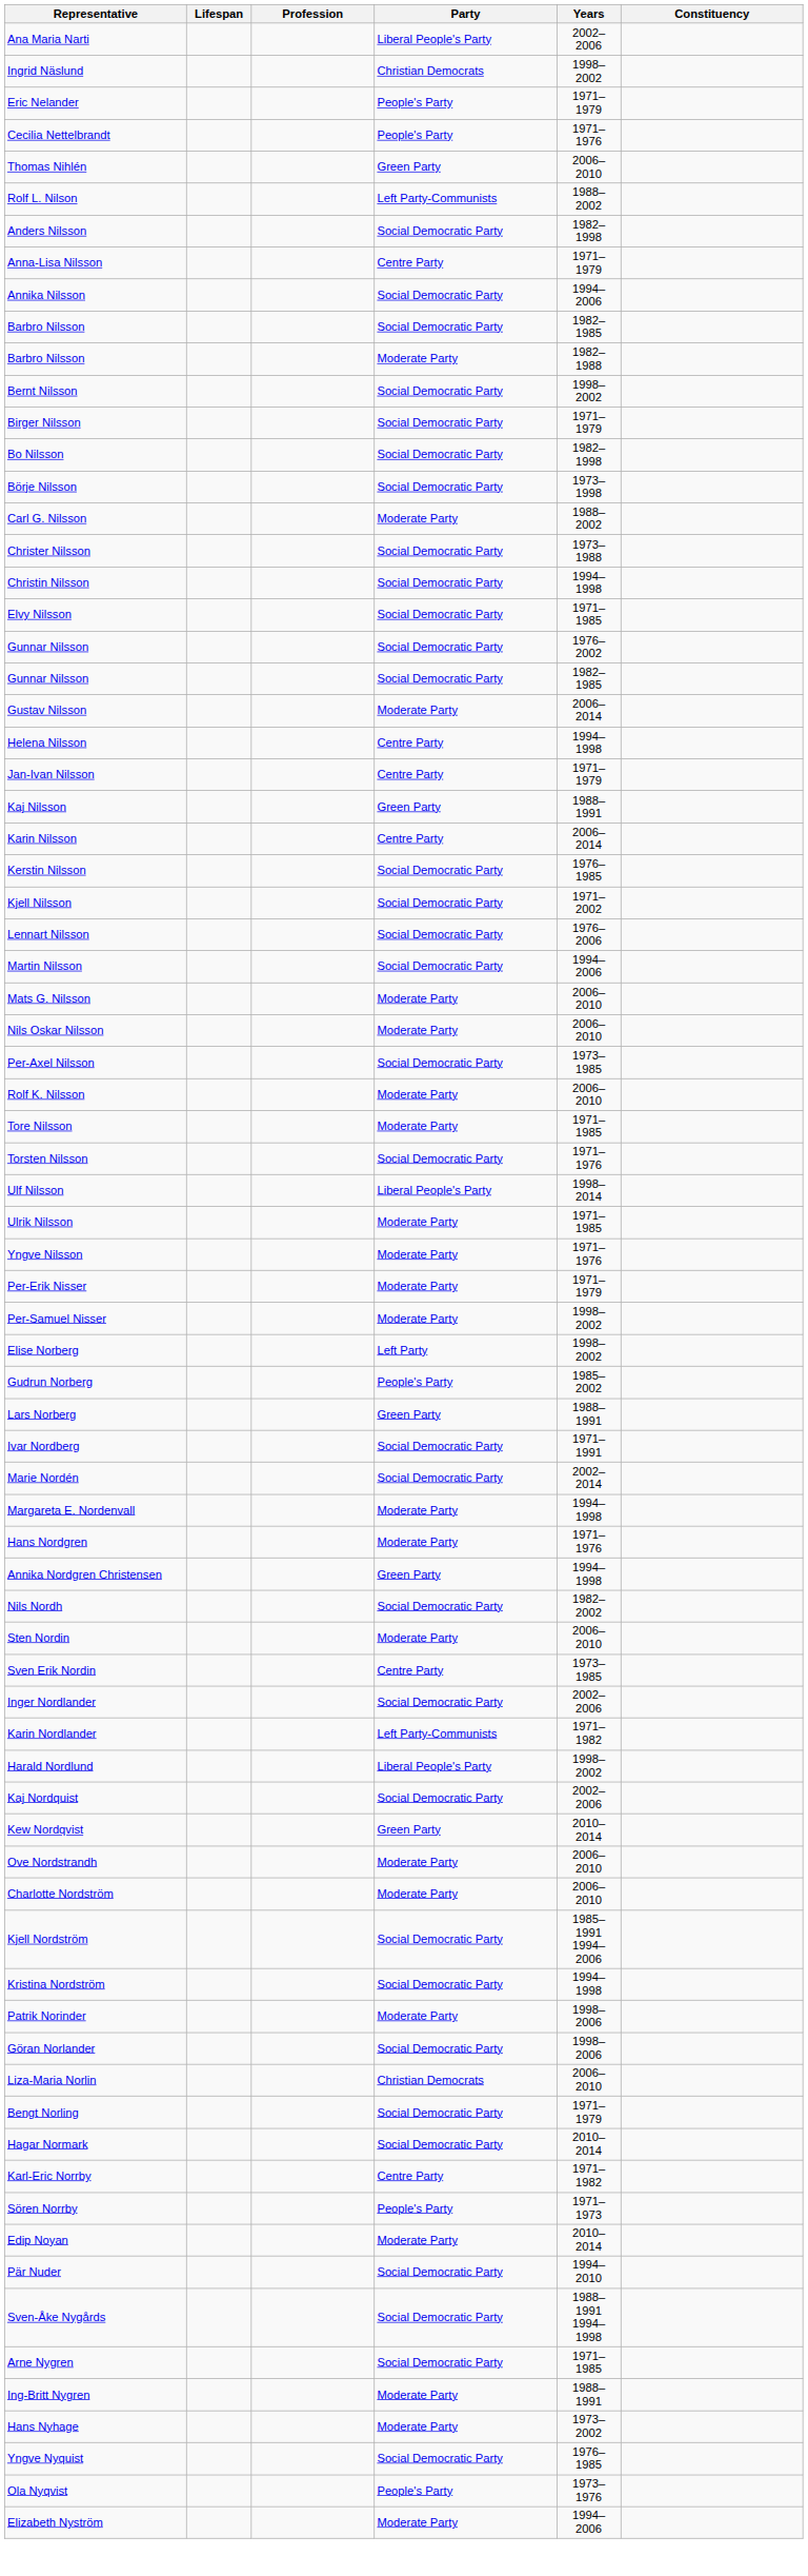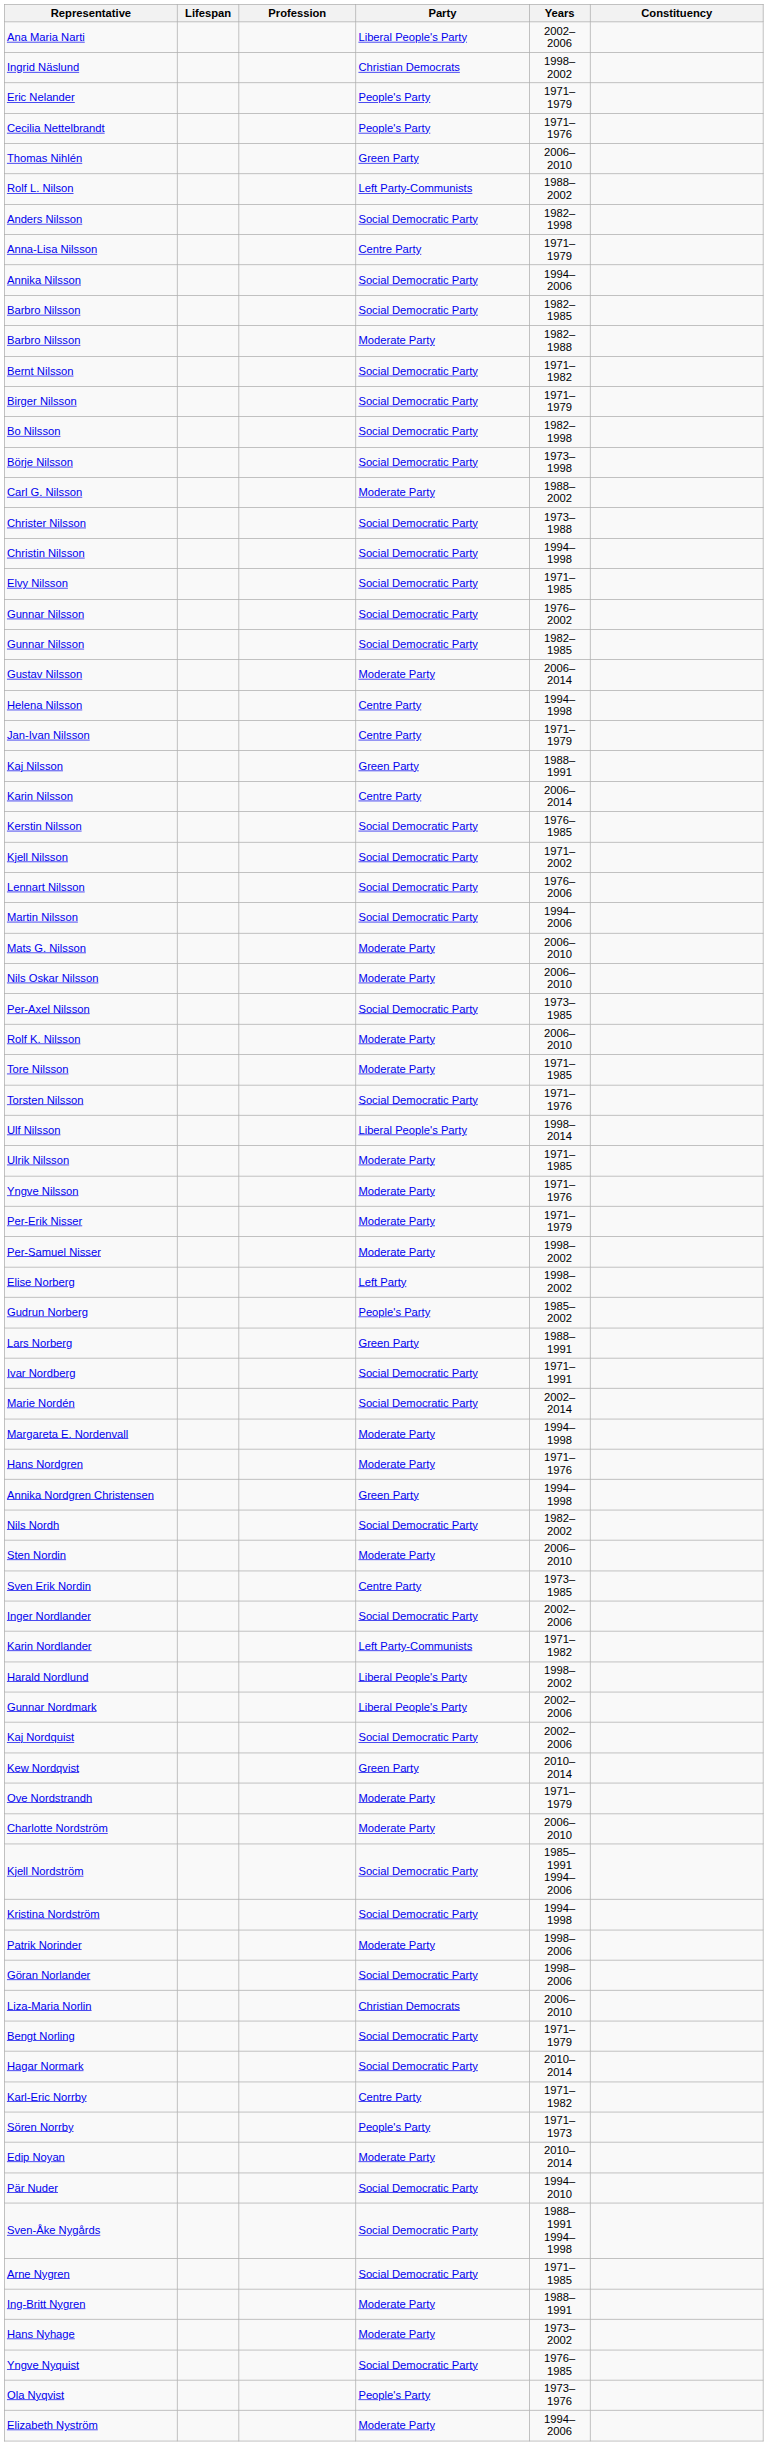 <table class="wikitable">
 <tr>
 <th style="width:15em">Representative</th>
 <th style="width:5em">Lifespan</th>
 <th style="width:10em">Profession</th>
 <th style="width:15em">Party</th>
 <th style="width:5em">Years</th>
 <th style="width:15em">Constituency</th>
 </tr>
 <tr>
 <td><a href='#'>Ana Maria Narti</a></td>
 <td align=center></td>
 <td></td>
 <td> <a href='#'>Liberal People's Party</a></td>
 <td align=center>2002–2006</td>
 <td></td>
 </tr>
 <tr>
 <td><a href='#'>Ingrid Näslund</a></td>
 <td align=center></td>
 <td></td>
 <td> <a href='#'>Christian Democrats</a></td>
 <td align=center>1998–2002</td>
 <td></td>
 </tr>
 <tr>
 <td><a href='#'>Eric Nelander</a></td>
 <td align=center></td>
 <td></td>
 <td> <a href='#'>People's Party</a></td>
 <td align=center>1971–1979</td>
 <td></td>
 </tr>
 <tr>
 <td><a href='#'>Cecilia Nettelbrandt</a></td>
 <td align=center></td>
 <td></td>
 <td> <a href='#'>People's Party</a></td>
 <td align=center>1971–1976</td>
 <td></td>
 </tr>
 <tr>
 <td><a href='#'>Thomas Nihlén</a></td>
 <td align=center></td>
 <td></td>
 <td> <a href='#'>Green Party</a></td>
 <td align=center>2006–2010</td>
 <td></td>
 </tr>
 <tr>
 <td><a href='#'>Rolf L. Nilson</a></td>
 <td align=center></td>
 <td></td>
 <td> <a href='#'>Left Party-Communists</a></td>
 <td align=center>1988–2002</td>
 <td></td>
 </tr>
 <tr>
 <td><a href='#'>Anders Nilsson</a></td>
 <td align=center></td>
 <td></td>
 <td> <a href='#'>Social Democratic Party</a></td>
 <td align=center>1982–1998</td>
 <td></td>
 </tr>
 <tr>
 <td><a href='#'>Anna-Lisa Nilsson</a></td>
 <td align=center></td>
 <td></td>
 <td> <a href='#'>Centre Party</a></td>
 <td align=center>1971–1979</td>
 <td></td>
 </tr>
 <tr>
 <td><a href='#'>Annika Nilsson</a></td>
 <td align=center></td>
 <td></td>
 <td> <a href='#'>Social Democratic Party</a></td>
 <td align=center>1994–2006</td>
 <td></td>
 </tr>
 <tr>
 <td><a href='#'>Barbro Nilsson</a></td>
 <td align=center></td>
 <td></td>
 <td> <a href='#'>Social Democratic Party</a></td>
 <td align=center>1982–1985</td>
 <td></td>
 </tr>
 <tr>
 <td><a href='#'>Barbro Nilsson</a></td>
 <td align=center></td>
 <td></td>
 <td> <a href='#'>Moderate Party</a></td>
 <td align=center>1982–1988</td>
 <td></td>
 </tr>
 <tr>
 <td><a href='#'>Bernt Nilsson</a></td>
 <td align=center></td>
 <td></td>
 <td> <a href='#'>Social Democratic Party</a></td>
-<td align=center>1998–2002</td>
+<td align=center>1971–1982</td>
 <td></td>
 </tr>
 <tr>
 <td><a href='#'>Birger Nilsson</a></td>
 <td align=center></td>
 <td></td>
 <td> <a href='#'>Social Democratic Party</a></td>
 <td align=center>1971–1979</td>
 <td></td>
 </tr>
 <tr>
 <td><a href='#'>Bo Nilsson</a></td>
 <td align=center></td>
 <td></td>
 <td> <a href='#'>Social Democratic Party</a></td>
 <td align=center>1982–1998</td>
 <td></td>
 </tr>
 <tr>
 <td><a href='#'>Börje Nilsson</a></td>
 <td align=center></td>
 <td></td>
 <td> <a href='#'>Social Democratic Party</a></td>
 <td align=center>1973–1998</td>
 <td></td>
 </tr>
 <tr>
 <td><a href='#'>Carl G. Nilsson</a></td>
 <td align=center></td>
 <td></td>
 <td> <a href='#'>Moderate Party</a></td>
 <td align=center>1988–2002</td>
 <td></td>
 </tr>
 <tr>
 <td><a href='#'>Christer Nilsson</a></td>
 <td align=center></td>
 <td></td>
 <td> <a href='#'>Social Democratic Party</a></td>
 <td align=center>1973–1988</td>
 <td></td>
 </tr>
 <tr>
 <td><a href='#'>Christin Nilsson</a></td>
 <td align=center></td>
 <td></td>
 <td> <a href='#'>Social Democratic Party</a></td>
 <td align=center>1994–1998</td>
 <td></td>
 </tr>
 <tr>
 <td><a href='#'>Elvy Nilsson</a></td>
 <td align=center></td>
 <td></td>
 <td> <a href='#'>Social Democratic Party</a></td>
 <td align=center>1971–1985</td>
 <td></td>
 </tr>
 <tr>
 <td><a href='#'>Gunnar Nilsson</a></td>
 <td align=center></td>
 <td></td>
 <td> <a href='#'>Social Democratic Party</a></td>
 <td align=center>1976–2002</td>
 <td></td>
 </tr>
 <tr>
 <td><a href='#'>Gunnar Nilsson</a></td>
 <td align=center></td>
 <td></td>
 <td> <a href='#'>Social Democratic Party</a></td>
 <td align=center>1982–1985</td>
 <td></td>
 </tr>
 <tr>
 <td><a href='#'>Gustav Nilsson</a></td>
 <td align=center></td>
 <td></td>
 <td> <a href='#'>Moderate Party</a></td>
 <td align=center>2006–2014</td>
 <td></td>
 </tr>
 <tr>
 <td><a href='#'>Helena Nilsson</a></td>
 <td align=center></td>
 <td></td>
 <td> <a href='#'>Centre Party</a></td>
 <td align=center>1994–1998</td>
 <td></td>
 </tr>
 <tr>
 <td><a href='#'>Jan-Ivan Nilsson</a></td>
 <td align=center></td>
 <td></td>
 <td> <a href='#'>Centre Party</a></td>
 <td align=center>1971–1979</td>
 <td></td>
 </tr>
 <tr>
 <td><a href='#'>Kaj Nilsson</a></td>
 <td align=center></td>
 <td></td>
 <td> <a href='#'>Green Party</a></td>
 <td align=center>1988–1991</td>
 <td></td>
 </tr>
 <tr>
 <td><a href='#'>Karin Nilsson</a></td>
 <td align=center></td>
 <td></td>
 <td> <a href='#'>Centre Party</a></td>
 <td align=center>2006–2014</td>
 <td></td>
 </tr>
 <tr>
 <td><a href='#'>Kerstin Nilsson</a></td>
 <td align=center></td>
 <td></td>
 <td> <a href='#'>Social Democratic Party</a></td>
 <td align=center>1976–1985</td>
 <td></td>
 </tr>
 <tr>
 <td><a href='#'>Kjell Nilsson</a></td>
 <td align=center></td>
 <td></td>
 <td> <a href='#'>Social Democratic Party</a></td>
 <td align=center>1971–2002</td>
 <td></td>
 </tr>
 <tr>
 <td><a href='#'>Lennart Nilsson</a></td>
 <td align=center></td>
 <td></td>
 <td> <a href='#'>Social Democratic Party</a></td>
 <td align=center>1976–2006</td>
 <td></td>
 </tr>
 <tr>
 <td><a href='#'>Martin Nilsson</a></td>
 <td align=center></td>
 <td></td>
 <td> <a href='#'>Social Democratic Party</a></td>
 <td align=center>1994–2006</td>
 <td></td>
 </tr>
 <tr>
 <td><a href='#'>Mats G. Nilsson</a></td>
 <td align=center></td>
 <td></td>
 <td> <a href='#'>Moderate Party</a></td>
 <td align=center>2006–2010</td>
 <td></td>
 </tr>
 <tr>
 <td><a href='#'>Nils Oskar Nilsson</a></td>
 <td align=center></td>
 <td></td>
 <td> <a href='#'>Moderate Party</a></td>
 <td align=center>2006–2010</td>
 <td></td>
 </tr>
 <tr>
 <td><a href='#'>Per-Axel Nilsson</a></td>
 <td align=center></td>
 <td></td>
 <td> <a href='#'>Social Democratic Party</a></td>
 <td align=center>1973–1985</td>
 <td></td>
 </tr>
 <tr>
 <td><a href='#'>Rolf K. Nilsson</a></td>
 <td align=center></td>
 <td></td>
 <td> <a href='#'>Moderate Party</a></td>
 <td align=center>2006–2010</td>
 <td></td>
 </tr>
 <tr>
 <td><a href='#'>Tore Nilsson</a></td>
 <td align=center></td>
 <td></td>
 <td> <a href='#'>Moderate Party</a></td>
 <td align=center>1971–1985</td>
 <td></td>
 </tr>
 <tr>
 <td><a href='#'>Torsten Nilsson</a></td>
 <td align=center></td>
 <td></td>
 <td> <a href='#'>Social Democratic Party</a></td>
 <td align=center>1971–1976</td>
 <td></td>
 </tr>
 <tr>
 <td><a href='#'>Ulf Nilsson</a></td>
 <td align=center></td>
 <td></td>
 <td> <a href='#'>Liberal People's Party</a></td>
 <td align=center>1998–2014</td>
 <td></td>
 </tr>
 <tr>
 <td><a href='#'>Ulrik Nilsson</a></td>
 <td align=center></td>
 <td></td>
 <td> <a href='#'>Moderate Party</a></td>
 <td align=center>1971–1985</td>
 <td></td>
 </tr>
 <tr>
 <td><a href='#'>Yngve Nilsson</a></td>
 <td align=center></td>
 <td></td>
 <td> <a href='#'>Moderate Party</a></td>
 <td align=center>1971–1976</td>
 <td></td>
 </tr>
 <tr>
 <td><a href='#'>Per-Erik Nisser</a></td>
 <td align=center></td>
 <td></td>
 <td> <a href='#'>Moderate Party</a></td>
 <td align=center>1971–1979</td>
 <td></td>
 </tr>
 <tr>
 <td><a href='#'>Per-Samuel Nisser</a></td>
 <td align=center></td>
 <td></td>
 <td> <a href='#'>Moderate Party</a></td>
 <td align=center>1998–2002</td>
 <td></td>
 </tr>
 <tr>
 <td><a href='#'>Elise Norberg</a></td>
 <td align=center></td>
 <td></td>
 <td> <a href='#'>Left Party</a></td>
 <td align=center>1998–2002</td>
 <td></td>
 </tr>
 <tr>
 <td><a href='#'>Gudrun Norberg</a></td>
 <td align=center></td>
 <td></td>
 <td> <a href='#'>People's Party</a></td>
 <td align=center>1985–2002</td>
 <td></td>
 </tr>
 <tr>
 <td><a href='#'>Lars Norberg</a></td>
 <td align=center></td>
 <td></td>
 <td> <a href='#'>Green Party</a></td>
 <td align=center>1988–1991</td>
 <td></td>
 </tr>
 <tr>
 <td><a href='#'>Ivar Nordberg</a></td>
 <td align=center></td>
 <td></td>
 <td> <a href='#'>Social Democratic Party</a></td>
 <td align=center>1971–1991</td>
 <td></td>
 </tr>
 <tr>
 <td><a href='#'>Marie Nordén</a></td>
 <td align=center></td>
 <td></td>
 <td> <a href='#'>Social Democratic Party</a></td>
 <td align=center>2002–2014</td>
 <td></td>
 </tr>
 <tr>
 <td><a href='#'>Margareta E. Nordenvall</a></td>
 <td align=center></td>
 <td></td>
 <td> <a href='#'>Moderate Party</a></td>
 <td align=center>1994–1998</td>
 <td></td>
 </tr>
 <tr>
 <td><a href='#'>Hans Nordgren</a></td>
 <td align=center></td>
 <td></td>
 <td> <a href='#'>Moderate Party</a></td>
 <td align=center>1971–1976</td>
 <td></td>
 </tr>
 <tr>
 <td><a href='#'>Annika Nordgren Christensen</a></td>
 <td align=center></td>
 <td></td>
 <td> <a href='#'>Green Party</a></td>
 <td align=center>1994–1998</td>
 <td></td>
 </tr>
 <tr>
 <td><a href='#'>Nils Nordh</a></td>
 <td align=center></td>
 <td></td>
 <td> <a href='#'>Social Democratic Party</a></td>
 <td align=center>1982–2002</td>
 <td></td>
 </tr>
 <tr>
 <td><a href='#'>Sten Nordin</a></td>
 <td align=center></td>
 <td></td>
 <td> <a href='#'>Moderate Party</a></td>
 <td align=center>2006–2010</td>
 <td></td>
 </tr>
 <tr>
 <td><a href='#'>Sven Erik Nordin</a></td>
 <td align=center></td>
 <td></td>
 <td> <a href='#'>Centre Party</a></td>
 <td align=center>1973–1985</td>
 <td></td>
 </tr>
 <tr>
 <td><a href='#'>Inger Nordlander</a></td>
 <td align=center></td>
 <td></td>
 <td> <a href='#'>Social Democratic Party</a></td>
 <td align=center>2002–2006</td>
 <td></td>
 </tr>
 <tr>
 <td><a href='#'>Karin Nordlander</a></td>
 <td align=center></td>
 <td></td>
 <td> <a href='#'>Left Party-Communists</a></td>
 <td align=center>1971–1982</td>
 <td></td>
 </tr>
 <tr>
 <td><a href='#'>Harald Nordlund</a></td>
 <td align=center></td>
 <td></td>
 <td> <a href='#'>Liberal People's Party</a></td>
 <td align=center>1998–2002</td>
 <td></td>
 </tr>
 <tr>
+<td><a href='#'>Gunnar Nordmark</a></td>
+<td align=center></td>
+<td></td>
+<td> <a href='#'>Liberal People's Party</a></td>
+<td align=center>2002–2006</td>
+<td></td>
+</tr>
+<tr>
 <td><a href='#'>Kaj Nordquist</a></td>
 <td align=center></td>
 <td></td>
 <td> <a href='#'>Social Democratic Party</a></td>
 <td align=center>2002–2006</td>
 <td></td>
 </tr>
 <tr>
 <td><a href='#'>Kew Nordqvist</a></td>
 <td align=center></td>
 <td></td>
 <td> <a href='#'>Green Party</a></td>
 <td align=center>2010–2014</td>
 <td></td>
 </tr>
 <tr>
 <td><a href='#'>Ove Nordstrandh</a></td>
 <td align=center></td>
 <td></td>
 <td> <a href='#'>Moderate Party</a></td>
-<td align=center>2006–2010</td>
+<td align=center>1971–1979</td>
 <td></td>
 </tr>
 <tr>
 <td><a href='#'>Charlotte Nordström</a></td>
 <td align=center></td>
 <td></td>
 <td> <a href='#'>Moderate Party</a></td>
 <td align=center>2006–2010</td>
 <td></td>
 </tr>
 <tr>
 <td><a href='#'>Kjell Nordström</a></td>
 <td align=center></td>
 <td></td>
 <td> <a href='#'>Social Democratic Party</a></td>
 <td align=center>1985–1991<br>1994–2006</td>
 <td></td>
 </tr>
 <tr>
 <td><a href='#'>Kristina Nordström</a></td>
 <td align=center></td>
 <td></td>
 <td> <a href='#'>Social Democratic Party</a></td>
 <td align=center>1994–1998</td>
 <td></td>
 </tr>
 <tr>
 <td><a href='#'>Patrik Norinder</a></td>
 <td align=center></td>
 <td></td>
 <td> <a href='#'>Moderate Party</a></td>
 <td align=center>1998–2006</td>
 <td></td>
 </tr>
 <tr>
 <td><a href='#'>Göran Norlander</a></td>
 <td align=center></td>
 <td></td>
 <td> <a href='#'>Social Democratic Party</a></td>
 <td align=center>1998–2006</td>
 <td></td>
 </tr>
 <tr>
 <td><a href='#'>Liza-Maria Norlin</a></td>
 <td align=center></td>
 <td></td>
 <td> <a href='#'>Christian Democrats</a></td>
 <td align=center>2006–2010</td>
 <td></td>
 </tr>
 <tr>
 <td><a href='#'>Bengt Norling</a></td>
 <td align=center></td>
 <td></td>
 <td> <a href='#'>Social Democratic Party</a></td>
 <td align=center>1971–1979</td>
 <td></td>
 </tr>
 <tr>
 <td><a href='#'>Hagar Normark</a></td>
 <td align=center></td>
 <td></td>
 <td> <a href='#'>Social Democratic Party</a></td>
 <td align=center>2010–2014</td>
 <td></td>
 </tr>
 <tr>
 <td><a href='#'>Karl-Eric Norrby</a></td>
 <td align=center></td>
 <td></td>
 <td> <a href='#'>Centre Party</a></td>
 <td align=center>1971–1982</td>
 <td></td>
 </tr>
 <tr>
 <td><a href='#'>Sören Norrby</a></td>
 <td align=center></td>
 <td></td>
 <td> <a href='#'>People's Party</a></td>
 <td align=center>1971–1973</td>
 <td></td>
 </tr>
 <tr>
 <td><a href='#'>Edip Noyan</a></td>
 <td align=center></td>
 <td></td>
 <td> <a href='#'>Moderate Party</a></td>
 <td align=center>2010–2014</td>
 <td></td>
 </tr>
 <tr>
 <td><a href='#'>Pär Nuder</a></td>
 <td align=center></td>
 <td></td>
 <td> <a href='#'>Social Democratic Party</a></td>
 <td align=center>1994–2010</td>
 <td></td>
 </tr>
 <tr>
 <td><a href='#'>Sven-Åke Nygårds</a></td>
 <td align=center></td>
 <td></td>
 <td> <a href='#'>Social Democratic Party</a></td>
 <td align=center>1988–1991<br>1994–1998</td>
 <td></td>
 </tr>
 <tr>
 <td><a href='#'>Arne Nygren</a></td>
 <td align=center></td>
 <td></td>
 <td> <a href='#'>Social Democratic Party</a></td>
 <td align=center>1971–1985</td>
 <td></td>
 </tr>
 <tr>
 <td><a href='#'>Ing-Britt Nygren</a></td>
 <td align=center></td>
 <td></td>
 <td> <a href='#'>Moderate Party</a></td>
 <td align=center>1988–1991</td>
 <td></td>
 </tr>
 <tr>
 <td><a href='#'>Hans Nyhage</a></td>
 <td align=center></td>
 <td></td>
 <td> <a href='#'>Moderate Party</a></td>
 <td align=center>1973–2002</td>
 <td></td>
 </tr>
 <tr>
 <td><a href='#'>Yngve Nyquist</a></td>
 <td align=center></td>
 <td></td>
 <td> <a href='#'>Social Democratic Party</a></td>
 <td align=center>1976–1985</td>
 <td></td>
 </tr>
 <tr>
 <td><a href='#'>Ola Nyqvist</a></td>
 <td align=center></td>
 <td></td>
 <td> <a href='#'>People's Party</a></td>
 <td align=center>1973–1976</td>
 <td></td>
 </tr>
 <tr>
 <td><a href='#'>Elizabeth Nyström</a></td>
 <td align=center></td>
 <td></td>
 <td> <a href='#'>Moderate Party</a></td>
 <td align=center>1994–2006</td>
 <td></td>
 </tr>
 </table>
